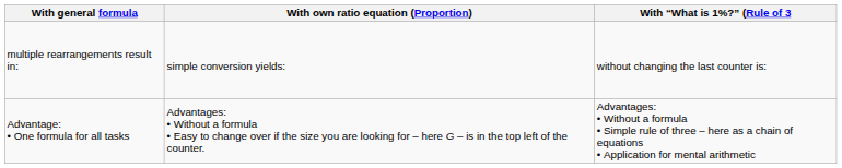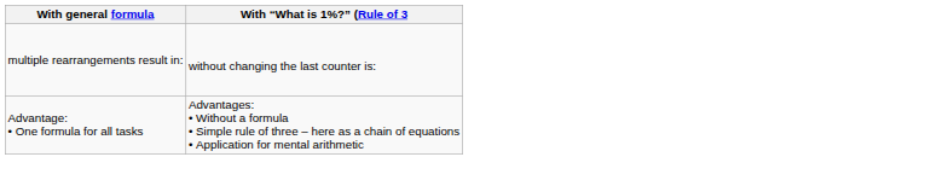 <table class="wikitable">
 <tr>
 <th class="backgroundcolor3">With general <a href='#'>formula</a></th>
-<th class="backgroundcolor6">With own ratio equation (<a href='#'>Proportion</a>)</th>
 <th class="backgroundcolor4">With “What is 1%?” (<a href='#'>Rule of 3</a></th>
 </tr>
 <tr>
 <td><br><br>multiple rearrangements result in:<br><br><br></td>
-<td><br><br>simple conversion yields:<br><br></td>
 <td><br><br>without changing the last counter is:<br><br></td>
 </tr>
 <tr>
 <td class="backgroundcolor3">Advantage:<br>• One formula for all tasks<br></td>
-<td class="backgroundcolor6">Advantages:<br>• Without a formula<br>• Easy to change over if the size you are looking for – here <em>G</em> – is in the top left of the counter.<br></td>
 <td class="backgroundcolor4">Advantages:<br>• Without a formula<br>• Simple rule of three – here as a chain of equations<br>• Application for mental arithmetic</td>
 </tr>
 </table>
